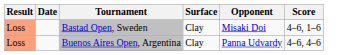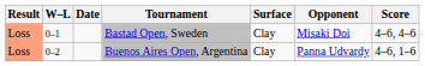 <table class="sortable wikitable">
 <tr>
 <th>Result</th>
+<th class="unsortable">W–L</th>
 <th>Date</th>
 <th>Tournament</th>
 <th>Surface</th>
 <th>Opponent</th>
 <th class="unsortable">Score</th>
 </tr>
 <tr>
 <td bgcolor=FFA07A>Loss</td>
+<td><small>0–1</small></td>
 <td><a href='#'></a></td>
 <td bgcolor=silver><a href='#'>Bastad Open</a>, Sweden</td>
 <td>Clay</td>
 <td> <a href='#'>Misaki Doi</a></td>
-<td>4–6, 1–6</td>
+<td>4–6, 4–6</td>
 </tr>
 <tr>
 <td bgcolor=FFA07A>Loss</td>
+<td><small>0–2</small></td>
 <td><a href='#'></a></td>
 <td bgcolor=silver><a href='#'>Buenos Aires Open</a>, Argentina</td>
 <td>Clay</td>
 <td> <a href='#'>Panna Udvardy</a></td>
-<td>4–6, 4–6</td>
+<td>4–6, 1–6</td>
 </tr>
 </table>
